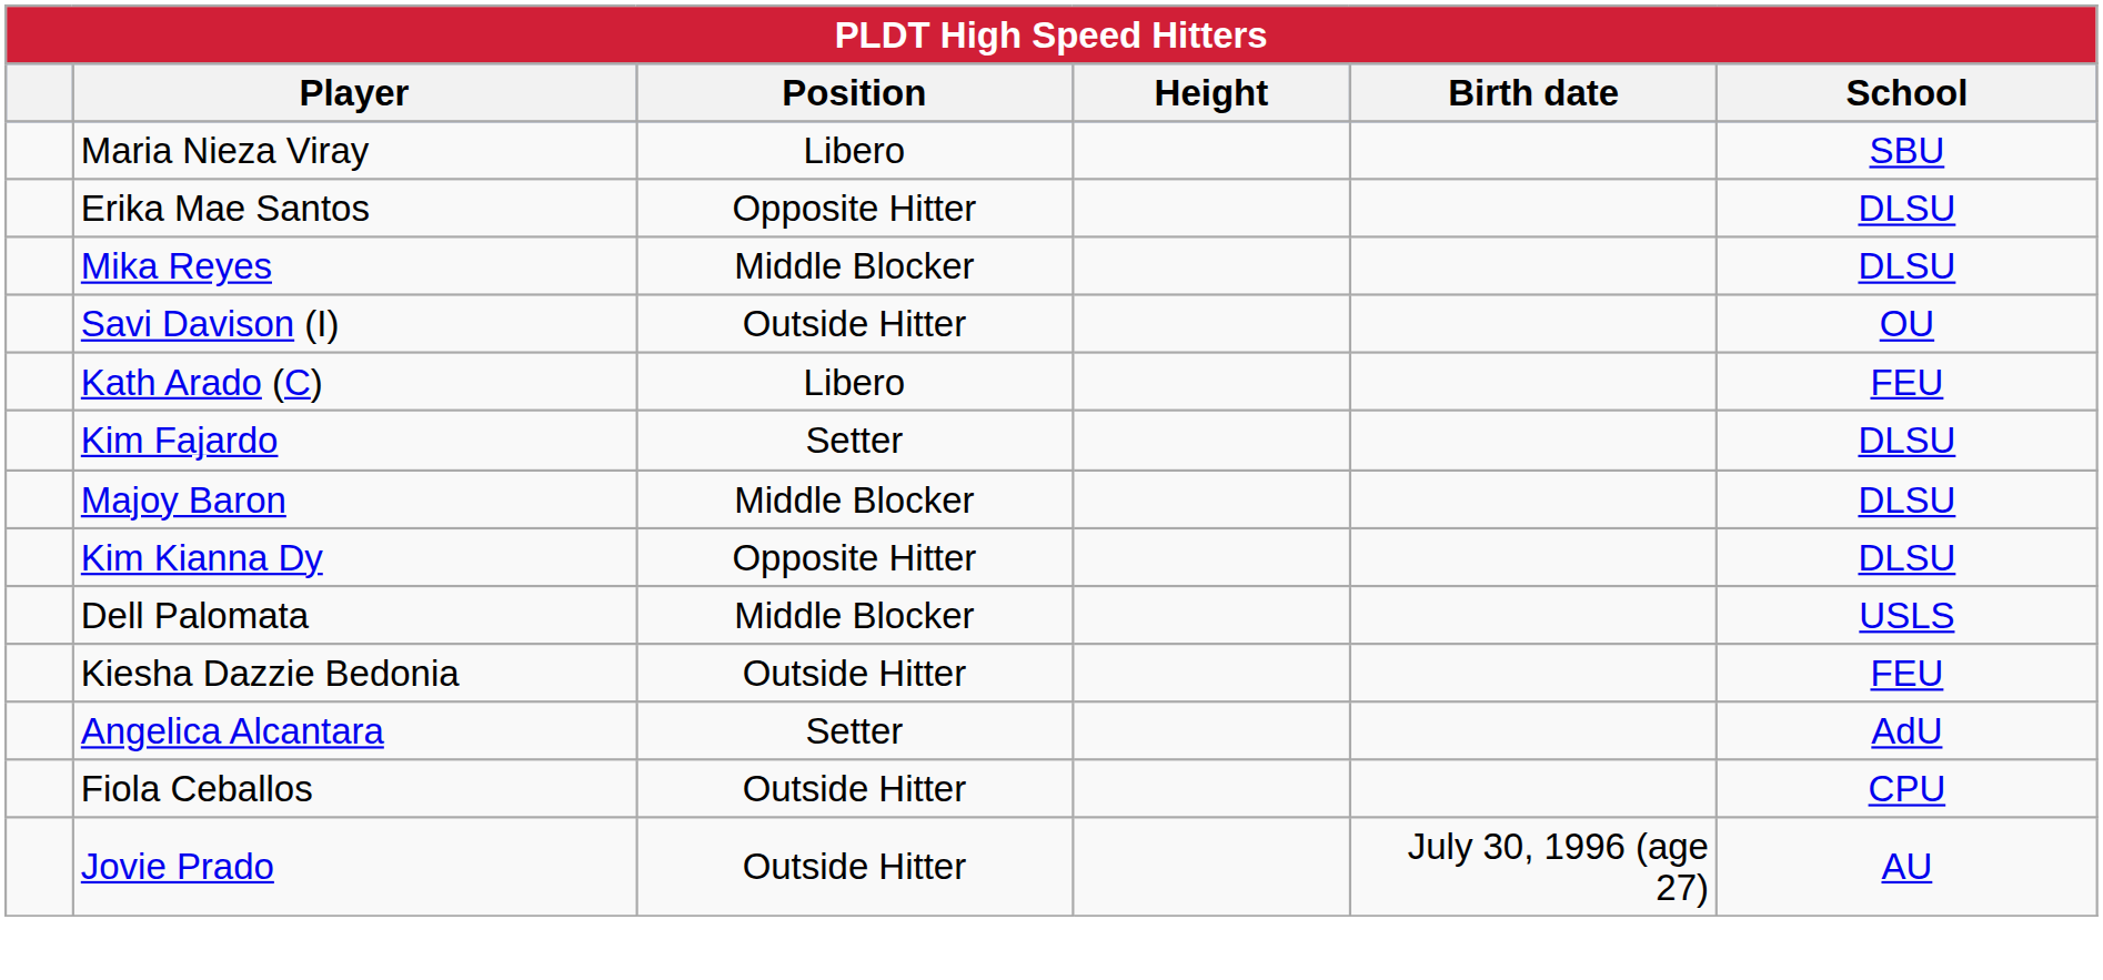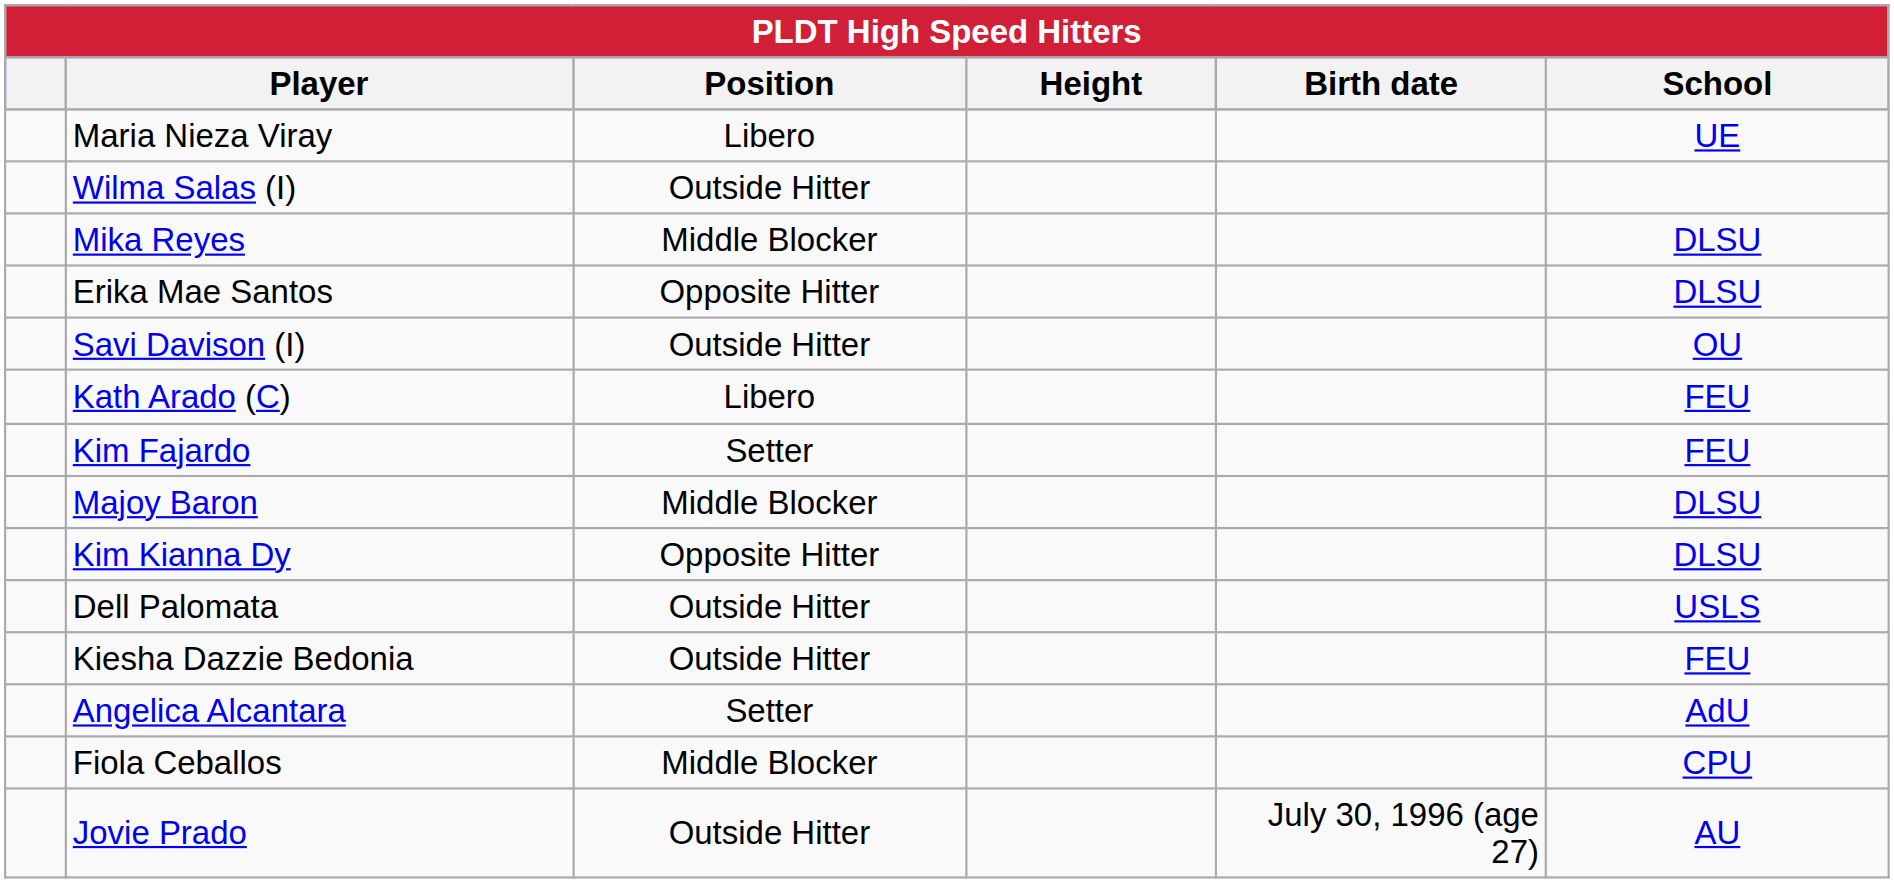 <table class="wikitable sortable" style="font-size:95%; text-align:left;">
 <tr>
 <th colspan="6" style= "background:#D11F37; color:white; text-align: center">PLDT High Speed Hitters</th>
 </tr>
 <tr style="background:#244183;">
 <th style= "align=center; width:2em;"></th>
 <th style= "align=center;width:20em;">Player</th>
 <th style= "align=center; width:15em;">Position</th>
 <th style= "align=center; width:9em;">Height</th>
 <th style= "align=center; width:13em;">Birth date</th>
 <th style= "align=center; width:13em;">School</th>
 </tr>
 <tr align=center>
 <td></td>
 <td align=left> Maria Nieza Viray</td>
 <td>Libero</td>
 <td></td>
 <td align=right></td>
-<td><a href='#'>SBU</a></td>
+<td><a href='#'>UE</a></td>
 </tr>
 <tr align=center>
 <td></td>
-<td align=left> Erika Mae Santos</td>
-<td>Opposite Hitter</td>
+<td align=left> <a href='#'>Wilma Salas</a> (I)</td>
+<td>Outside Hitter</td>
+<td></td>
+<td align=right></td>
+<td></td>
+</tr>
+<tr align=center>
+<td></td>
+<td align=left> <a href='#'>Mika Reyes</a></td>
+<td>Middle Blocker</td>
 <td></td>
 <td align=right></td>
 <td><a href='#'>DLSU</a></td>
 </tr>
 <tr align=center>
 <td></td>
-<td align=left> <a href='#'>Mika Reyes</a></td>
-<td>Middle Blocker</td>
+<td align=left> Erika Mae Santos</td>
+<td>Opposite Hitter</td>
 <td></td>
 <td align=right></td>
 <td><a href='#'>DLSU</a></td>
 </tr>
 <tr align=center>
 <td></td>
 <td align=left>  <a href='#'>Savi Davison</a> (I)</td>
 <td>Outside Hitter</td>
 <td></td>
 <td align=right></td>
 <td><a href='#'>OU</a></td>
 </tr>
 <tr align=center>
 <td></td>
 <td align=left> <a href='#'>Kath Arado</a> (<a href='#'>C</a>)</td>
 <td>Libero</td>
 <td></td>
 <td align=right></td>
 <td><a href='#'>FEU</a></td>
 </tr>
 <tr align=center>
 <td></td>
 <td align=left> <a href='#'>Kim Fajardo</a></td>
 <td>Setter</td>
 <td></td>
 <td align=right></td>
-<td><a href='#'>DLSU</a></td>
+<td><a href='#'>FEU</a></td>
 </tr>
 <tr align=center>
 <td></td>
 <td align="left"> <a href='#'>Majoy Baron</a></td>
 <td>Middle Blocker</td>
 <td></td>
 <td align=right></td>
 <td><a href='#'>DLSU</a></td>
 </tr>
 <tr align=center>
 <td></td>
 <td align="left"> <a href='#'>Kim Kianna Dy</a></td>
 <td>Opposite Hitter</td>
 <td></td>
 <td align=right></td>
 <td><a href='#'>DLSU</a></td>
 </tr>
 <tr align=center>
 <td></td>
 <td align=left> Dell Palomata</td>
-<td>Middle Blocker</td>
+<td>Outside Hitter</td>
 <td></td>
 <td align=right></td>
 <td><a href='#'>USLS</a></td>
 </tr>
 <tr align=center>
 <td></td>
 <td align=left> Kiesha Dazzie Bedonia</td>
 <td>Outside Hitter</td>
 <td></td>
 <td align=right></td>
 <td><a href='#'>FEU</a></td>
 </tr>
 <tr align=center>
 <td></td>
 <td align=left> <a href='#'>Angelica Alcantara</a></td>
 <td>Setter</td>
 <td></td>
 <td align=right></td>
 <td><a href='#'>AdU</a></td>
 </tr>
 <tr align=center>
 <td></td>
 <td align=left> Fiola Ceballos</td>
-<td>Outside Hitter</td>
+<td>Middle Blocker</td>
 <td></td>
 <td align=right></td>
 <td><a href='#'>CPU</a></td>
 </tr>
 <tr align=center>
 <td></td>
 <td align=left> <a href='#'>Jovie Prado</a></td>
 <td>Outside Hitter</td>
 <td></td>
 <td align=right>July 30, 1996 (age 27)</td>
 <td><a href='#'>AU</a></td>
 </tr>
 </table>
